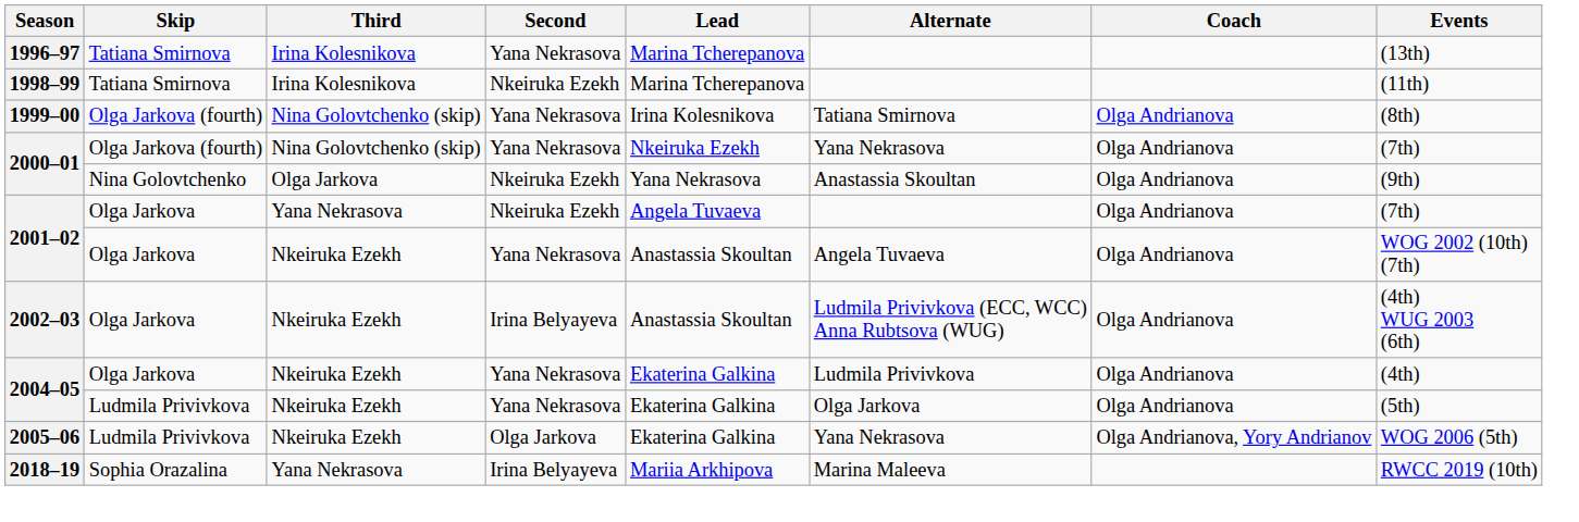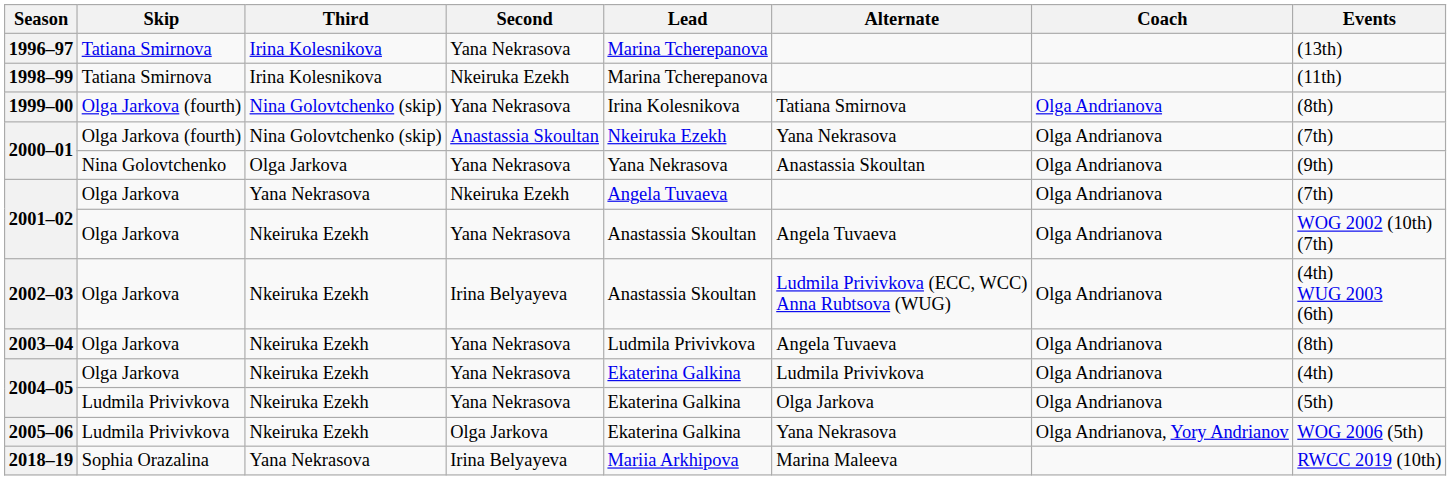 <table class="wikitable">
 <tr>
 <th scope="col">Season</th>
 <th scope="col">Skip</th>
 <th scope="col">Third</th>
 <th scope="col">Second</th>
 <th scope="col">Lead</th>
 <th scope="col">Alternate</th>
 <th scope="col">Coach</th>
 <th scope="col">Events</th>
 </tr>
 <tr>
 <th scope="row">1996–97</th>
 <td><a href='#'>Tatiana Smirnova</a></td>
 <td><a href='#'>Irina Kolesnikova</a></td>
 <td>Yana Nekrasova</td>
 <td><a href='#'>Marina Tcherepanova</a></td>
 <td></td>
 <td></td>
 <td> (13th)</td>
 </tr>
 <tr>
 <th scope="row">1998–99</th>
 <td>Tatiana Smirnova</td>
 <td>Irina Kolesnikova</td>
 <td>Nkeiruka Ezekh</td>
 <td>Marina Tcherepanova</td>
 <td></td>
 <td></td>
 <td> (11th)</td>
 </tr>
 <tr>
 <th scope="row">1999–00</th>
 <td><a href='#'>Olga Jarkova</a> (fourth)</td>
 <td><a href='#'>Nina Golovtchenko</a> (skip)</td>
 <td>Yana Nekrasova</td>
 <td>Irina Kolesnikova</td>
 <td>Tatiana Smirnova</td>
 <td><a href='#'>Olga Andrianova</a></td>
 <td> (8th)</td>
 </tr>
 <tr>
 <th scope="row" rowspan=2>2000–01</th>
 <td>Olga Jarkova (fourth)</td>
 <td>Nina Golovtchenko (skip)</td>
-<td>Yana Nekrasova</td>
+<td><a href='#'>Anastassia Skoultan</a></td>
 <td><a href='#'>Nkeiruka Ezekh</a></td>
 <td>Yana Nekrasova</td>
 <td>Olga Andrianova</td>
 <td> (7th)</td>
 </tr>
 <tr>
 <td>Nina Golovtchenko</td>
 <td>Olga Jarkova</td>
-<td>Nkeiruka Ezekh</td>
+<td>Yana Nekrasova</td>
 <td>Yana Nekrasova</td>
 <td>Anastassia Skoultan</td>
 <td>Olga Andrianova</td>
 <td> (9th)</td>
 </tr>
 <tr>
 <th scope="row" rowspan=2>2001–02</th>
 <td>Olga Jarkova</td>
 <td>Yana Nekrasova</td>
 <td>Nkeiruka Ezekh</td>
 <td><a href='#'>Angela Tuvaeva</a></td>
 <td></td>
 <td>Olga Andrianova</td>
 <td> (7th)</td>
 </tr>
 <tr>
 <td>Olga Jarkova</td>
 <td>Nkeiruka Ezekh</td>
 <td>Yana Nekrasova</td>
 <td>Anastassia Skoultan</td>
 <td>Angela Tuvaeva</td>
 <td>Olga Andrianova</td>
 <td><a href='#'>WOG 2002</a> (10th)<br> (7th)</td>
 </tr>
 <tr>
 <th scope="row">2002–03</th>
 <td>Olga Jarkova</td>
 <td>Nkeiruka Ezekh</td>
 <td>Irina Belyayeva</td>
 <td>Anastassia Skoultan</td>
 <td><a href='#'>Ludmila Privivkova</a> (ECC, WCC)<br><a href='#'>Anna Rubtsova</a> (WUG)</td>
 <td>Olga Andrianova</td>
 <td> (4th)<br><a href='#'>WUG 2003</a> <br> (6th)</td>
+</tr>
+<tr>
+<th scope="row">2003–04</th>
+<td>Olga Jarkova</td>
+<td>Nkeiruka Ezekh</td>
+<td>Yana Nekrasova</td>
+<td>Ludmila Privivkova</td>
+<td>Angela Tuvaeva</td>
+<td>Olga Andrianova</td>
+<td> (8th)</td>
 </tr>
 <tr>
 <th scope="row" rowspan=2>2004–05</th>
 <td>Olga Jarkova</td>
 <td>Nkeiruka Ezekh</td>
 <td>Yana Nekrasova</td>
 <td><a href='#'>Ekaterina Galkina</a></td>
 <td>Ludmila Privivkova</td>
 <td>Olga Andrianova</td>
 <td> (4th)</td>
 </tr>
 <tr>
 <td>Ludmila Privivkova</td>
 <td>Nkeiruka Ezekh</td>
 <td>Yana Nekrasova</td>
 <td>Ekaterina Galkina</td>
 <td>Olga Jarkova</td>
 <td>Olga Andrianova</td>
 <td> (5th)</td>
 </tr>
 <tr>
 <th scope="row">2005–06</th>
 <td>Ludmila Privivkova</td>
 <td>Nkeiruka Ezekh</td>
 <td>Olga Jarkova</td>
 <td>Ekaterina Galkina</td>
 <td>Yana Nekrasova</td>
 <td>Olga Andrianova, <a href='#'>Yory Andrianov</a></td>
 <td><a href='#'>WOG 2006</a> (5th)</td>
 </tr>
 <tr>
 <th scope="row">2018–19</th>
 <td>Sophia Orazalina</td>
 <td>Yana Nekrasova</td>
 <td>Irina Belyayeva</td>
 <td><a href='#'>Mariia Arkhipova</a></td>
 <td>Marina Maleeva</td>
 <td></td>
 <td><a href='#'>RWCC 2019</a> (10th)</td>
 </tr>
 </table>
